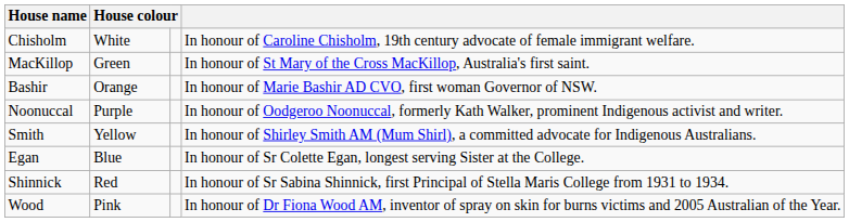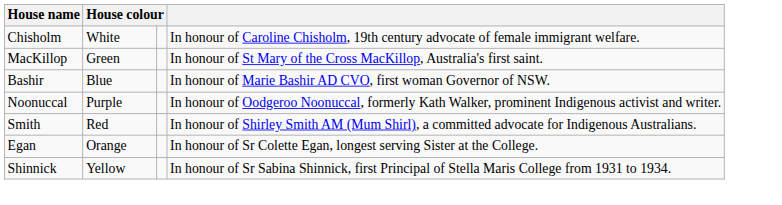 <table class="wikitable sortable">
 <tr>
 <th>House name</th>
 <th colspan=2>House colour</th>
 <th></th>
 </tr>
 <tr>
 <td>Chisholm</td>
 <td>White</td>
 <td></td>
 <td>In honour of <a href='#'>Caroline Chisholm</a>, 19th century advocate of female immigrant welfare.</td>
 </tr>
 <tr>
 <td>MacKillop</td>
 <td>Green</td>
 <td></td>
 <td>In honour of <a href='#'>St Mary of the Cross MacKillop</a>, Australia's first saint.</td>
 </tr>
 <tr>
 <td>Bashir</td>
-<td>Orange</td>
+<td>Blue</td>
 <td></td>
 <td>In honour of <a href='#'>Marie Bashir AD CVO</a>, first woman Governor of NSW.</td>
 </tr>
 <tr>
 <td>Noonuccal</td>
 <td>Purple</td>
 <td></td>
 <td>In honour of <a href='#'>Oodgeroo Noonuccal</a>, formerly Kath Walker, prominent Indigenous activist and writer.</td>
 </tr>
 <tr>
 <td>Smith</td>
-<td>Yellow</td>
+<td>Red</td>
 <td></td>
 <td>In honour of <a href='#'>Shirley Smith AM (Mum Shirl)</a>, a committed advocate for Indigenous Australians.</td>
 </tr>
 <tr>
 <td>Egan</td>
-<td>Blue</td>
+<td>Orange</td>
 <td></td>
 <td>In honour of Sr Colette Egan, longest serving Sister at the College.</td>
 </tr>
 <tr>
 <td>Shinnick</td>
-<td>Red</td>
+<td>Yellow</td>
 <td></td>
 <td>In honour of Sr Sabina Shinnick, first Principal of Stella Maris College from 1931 to 1934.</td>
 </tr>
-<tr>
-<td>Wood</td>
-<td>Pink</td>
-<td></td>
-<td>In honour of <a href='#'>Dr Fiona Wood AM</a>, inventor of spray on skin for burns victims and 2005 Australian of the Year.</td>
-</tr>
 </table>
